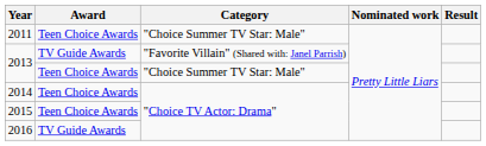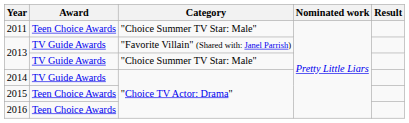 <table class="wikitable">
 <tr>
 <th>Year</th>
 <th>Award</th>
 <th>Category</th>
 <th>Nominated work</th>
 <th>Result</th>
 </tr>
 <tr>
 <td>2011</td>
 <td><a href='#'>Teen Choice Awards</a></td>
 <td>"Choice Summer TV Star: Male"</td>
 <td rowspan="6"><em><a href='#'>Pretty Little Liars</a></em></td>
 <td></td>
 </tr>
 <tr>
 <td rowspan="2">2013</td>
 <td><a href='#'>TV Guide Awards</a></td>
 <td>"Favorite Villain" <small>(Shared with: <a href='#'>Janel Parrish</a>)</small></td>
 <td></td>
 </tr>
 <tr>
-<td><a href='#'>Teen Choice Awards</a></td>
+<td><a href='#'>TV Guide Awards</a></td>
 <td>"Choice Summer TV Star: Male"</td>
 <td></td>
 </tr>
 <tr>
 <td>2014</td>
-<td><a href='#'>Teen Choice Awards</a></td>
+<td><a href='#'>TV Guide Awards</a></td>
 <td rowspan="3">"<a href='#'>Choice TV Actor: Drama</a>"</td>
 <td></td>
 </tr>
 <tr>
 <td>2015</td>
 <td><a href='#'>Teen Choice Awards</a></td>
 <td></td>
 </tr>
 <tr>
 <td>2016</td>
-<td><a href='#'>TV Guide Awards</a></td>
+<td><a href='#'>Teen Choice Awards</a></td>
 <td></td>
 </tr>
 </table>
